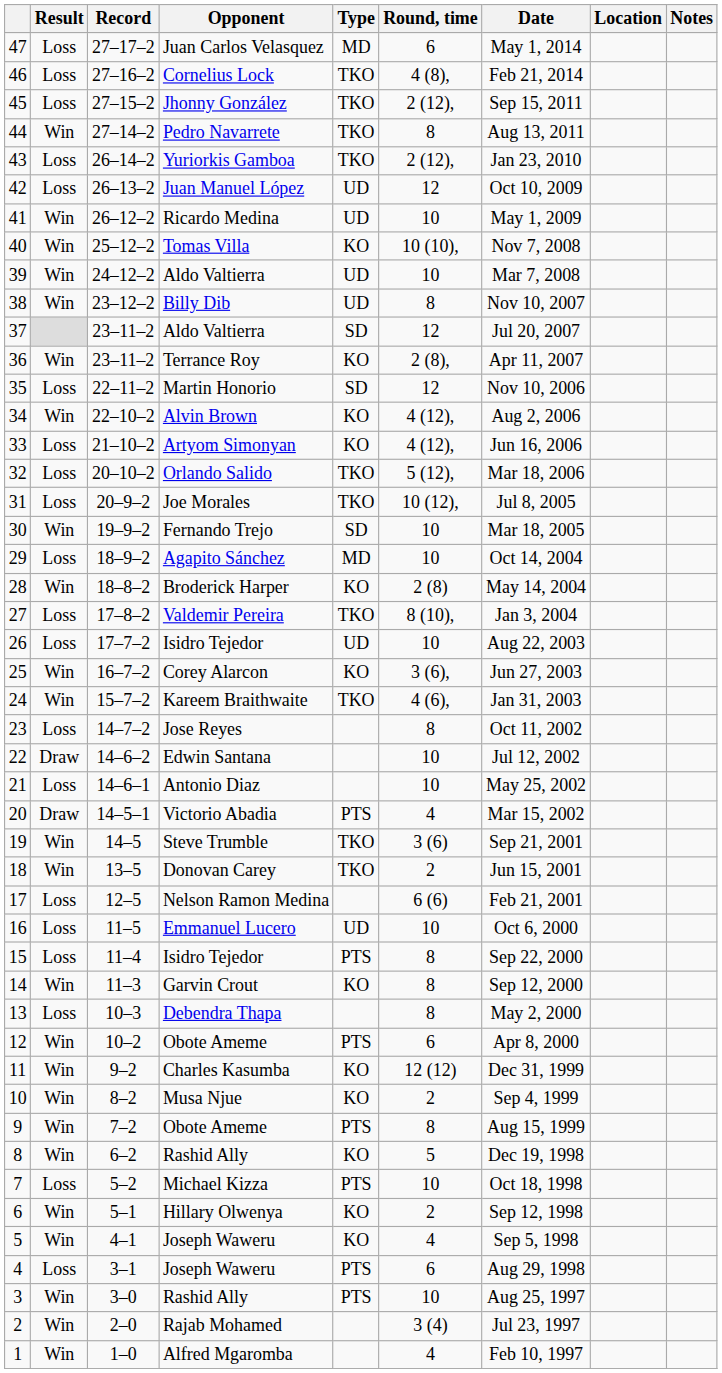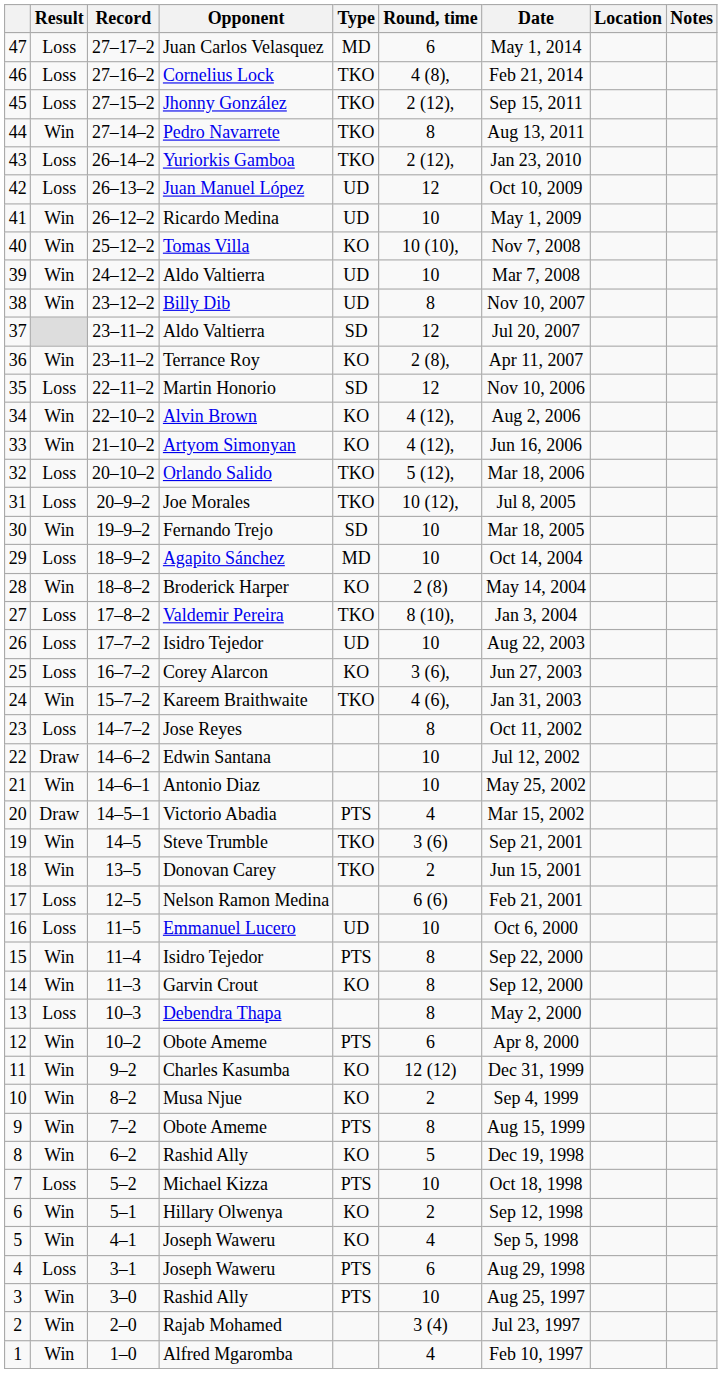 <table class="wikitable" style="text-align:center">
 <tr>
 <th></th>
 <th>Result</th>
 <th>Record</th>
 <th>Opponent</th>
 <th>Type</th>
 <th>Round, time</th>
 <th>Date</th>
 <th>Location</th>
 <th>Notes</th>
 </tr>
 <tr>
 <td>47</td>
 <td>Loss</td>
 <td>27–17–2 </td>
 <td style="text-align:left;"> Juan Carlos Velasquez</td>
 <td>MD</td>
 <td>6</td>
 <td>May 1, 2014</td>
 <td style="text-align:left;"> </td>
 <td></td>
 </tr>
 <tr>
 <td>46</td>
 <td>Loss</td>
 <td>27–16–2 </td>
 <td style="text-align:left;"> <a href='#'>Cornelius Lock</a></td>
 <td>TKO</td>
 <td>4 (8), </td>
 <td>Feb 21, 2014</td>
 <td style="text-align:left;"> </td>
 <td></td>
 </tr>
 <tr>
 <td>45</td>
 <td>Loss</td>
 <td>27–15–2 </td>
 <td style="text-align:left;"> <a href='#'>Jhonny González</a></td>
 <td>TKO</td>
 <td>2 (12), </td>
 <td>Sep 15, 2011</td>
 <td style="text-align:left;"> </td>
 <td style="text-align:left;"></td>
 </tr>
 <tr>
 <td>44</td>
 <td>Win</td>
 <td>27–14–2 </td>
 <td style="text-align:left;"> <a href='#'>Pedro Navarrete</a></td>
 <td>TKO</td>
 <td>8</td>
 <td>Aug 13, 2011</td>
 <td style="text-align:left;"> </td>
 <td></td>
 </tr>
 <tr>
 <td>43</td>
 <td>Loss</td>
 <td>26–14–2 </td>
 <td style="text-align:left;"> <a href='#'>Yuriorkis Gamboa</a></td>
 <td>TKO</td>
 <td>2 (12), </td>
 <td>Jan 23, 2010</td>
 <td style="text-align:left;"> </td>
 <td style="text-align:left;"></td>
 </tr>
 <tr>
 <td>42</td>
 <td>Loss</td>
 <td>26–13–2 </td>
 <td style="text-align:left;"> <a href='#'>Juan Manuel López</a></td>
 <td>UD</td>
 <td>12</td>
 <td>Oct 10, 2009</td>
 <td style="text-align:left;"> </td>
 <td style="text-align:left;"></td>
 </tr>
 <tr>
 <td>41</td>
 <td>Win</td>
 <td>26–12–2 </td>
 <td style="text-align:left;"> Ricardo Medina</td>
 <td>UD</td>
 <td>10</td>
 <td>May 1, 2009</td>
 <td style="text-align:left;"> </td>
 <td></td>
 </tr>
 <tr>
 <td>40</td>
 <td>Win</td>
 <td>25–12–2 </td>
 <td style="text-align:left;"> <a href='#'>Tomas Villa</a></td>
 <td>KO</td>
 <td>10 (10), </td>
 <td>Nov 7, 2008</td>
 <td style="text-align:left;"> </td>
 <td></td>
 </tr>
 <tr>
 <td>39</td>
 <td>Win</td>
 <td>24–12–2 </td>
 <td style="text-align:left;"> Aldo Valtierra</td>
 <td>UD</td>
 <td>10</td>
 <td>Mar 7, 2008</td>
 <td style="text-align:left;"> </td>
 <td></td>
 </tr>
 <tr>
 <td>38</td>
 <td>Win</td>
 <td>23–12–2 </td>
 <td style="text-align:left;"> <a href='#'>Billy Dib</a></td>
 <td>UD</td>
 <td>8</td>
 <td>Nov 10, 2007</td>
 <td style="text-align:left;"> </td>
 <td></td>
 </tr>
 <tr>
 <td>37</td>
 <td style="background: #DDD"></td>
 <td>23–11–2 </td>
 <td style="text-align:left;"> Aldo Valtierra</td>
 <td>SD</td>
 <td>12</td>
 <td>Jul 20, 2007</td>
 <td style="text-align:left;"> </td>
 <td style="text-align:left;"></td>
 </tr>
 <tr>
 <td>36</td>
 <td>Win</td>
 <td>23–11–2</td>
 <td style="text-align:left;"> Terrance Roy</td>
 <td>KO</td>
 <td>2 (8), </td>
 <td>Apr 11, 2007</td>
 <td style="text-align:left;"> </td>
 <td></td>
 </tr>
 <tr>
 <td>35</td>
 <td>Loss</td>
 <td>22–11–2</td>
 <td style="text-align:left;"> Martin Honorio</td>
 <td>SD</td>
 <td>12</td>
 <td>Nov 10, 2006</td>
 <td style="text-align:left;"> </td>
 <td style="text-align:left;"></td>
 </tr>
 <tr>
 <td>34</td>
 <td>Win</td>
 <td>22–10–2</td>
 <td style="text-align:left;"> <a href='#'>Alvin Brown</a></td>
 <td>KO</td>
 <td>4 (12), </td>
 <td>Aug 2, 2006</td>
 <td style="text-align:left;"> </td>
 <td style="text-align:left;"></td>
 </tr>
 <tr>
 <td>33</td>
-<td>Loss</td>
+<td>Win</td>
 <td>21–10–2</td>
 <td style="text-align:left;"> <a href='#'>Artyom Simonyan</a></td>
 <td>KO</td>
 <td>4 (12), </td>
 <td>Jun 16, 2006</td>
 <td style="text-align:left;"> </td>
 <td style="text-align:left;"></td>
 </tr>
 <tr>
 <td>32</td>
 <td>Loss</td>
 <td>20–10–2</td>
 <td style="text-align:left;"> <a href='#'>Orlando Salido</a></td>
 <td>TKO</td>
 <td>5 (12), </td>
 <td>Mar 18, 2006</td>
 <td style="text-align:left;"> </td>
 <td></td>
 </tr>
 <tr>
 <td>31</td>
 <td>Loss</td>
 <td>20–9–2</td>
 <td style="text-align:left;"> Joe Morales</td>
 <td>TKO</td>
 <td>10 (12), </td>
 <td>Jul 8, 2005</td>
 <td style="text-align:left;"> </td>
 <td style="text-align:left;"></td>
 </tr>
 <tr>
 <td>30</td>
 <td>Win</td>
 <td>19–9–2</td>
 <td style="text-align:left;"> Fernando Trejo</td>
 <td>SD</td>
 <td>10</td>
 <td>Mar 18, 2005</td>
 <td style="text-align:left;"> </td>
 <td></td>
 </tr>
 <tr>
 <td>29</td>
 <td>Loss</td>
 <td>18–9–2</td>
 <td style="text-align:left;"> <a href='#'>Agapito Sánchez</a></td>
 <td>MD</td>
 <td>10</td>
 <td>Oct 14, 2004</td>
 <td style="text-align:left;"> </td>
 <td></td>
 </tr>
 <tr>
 <td>28</td>
 <td>Win</td>
 <td>18–8–2</td>
 <td style="text-align:left;"> Broderick Harper</td>
 <td>KO</td>
 <td>2 (8)</td>
 <td>May 14, 2004</td>
 <td style="text-align:left;"> </td>
 <td></td>
 </tr>
 <tr>
 <td>27</td>
 <td>Loss</td>
 <td>17–8–2</td>
 <td style="text-align:left;"> <a href='#'>Valdemir Pereira</a></td>
 <td>TKO</td>
 <td>8 (10), </td>
 <td>Jan 3, 2004</td>
 <td style="text-align:left;"> </td>
 <td></td>
 </tr>
 <tr>
 <td>26</td>
 <td>Loss</td>
 <td>17–7–2</td>
 <td style="text-align:left;"> Isidro Tejedor</td>
 <td>UD</td>
 <td>10</td>
 <td>Aug 22, 2003</td>
 <td style="text-align:left;"> </td>
 <td></td>
 </tr>
 <tr>
 <td>25</td>
-<td>Win</td>
+<td>Loss</td>
 <td>16–7–2</td>
 <td style="text-align:left;"> Corey Alarcon</td>
 <td>KO</td>
 <td>3 (6), </td>
 <td>Jun 27, 2003</td>
 <td style="text-align:left;"> </td>
 <td></td>
 </tr>
 <tr>
 <td>24</td>
 <td>Win</td>
 <td>15–7–2</td>
 <td style="text-align:left;"> Kareem Braithwaite</td>
 <td>TKO</td>
 <td>4 (6), </td>
 <td>Jan 31, 2003</td>
 <td style="text-align:left;"> </td>
 <td></td>
 </tr>
 <tr>
 <td>23</td>
 <td>Loss</td>
 <td>14–7–2</td>
 <td style="text-align:left;"> Jose Reyes</td>
 <td></td>
 <td>8</td>
 <td>Oct 11, 2002</td>
 <td style="text-align:left;"> </td>
 <td></td>
 </tr>
 <tr>
 <td>22</td>
 <td>Draw</td>
 <td>14–6–2</td>
 <td style="text-align:left;"> Edwin Santana</td>
 <td></td>
 <td>10</td>
 <td>Jul 12, 2002</td>
 <td style="text-align:left;"> </td>
 <td></td>
 </tr>
 <tr>
 <td>21</td>
-<td>Loss</td>
+<td>Win</td>
 <td>14–6–1</td>
 <td style="text-align:left;"> Antonio Diaz</td>
 <td></td>
 <td>10</td>
 <td>May 25, 2002</td>
 <td style="text-align:left;"> </td>
 <td></td>
 </tr>
 <tr>
 <td>20</td>
 <td>Draw</td>
 <td>14–5–1</td>
 <td style="text-align:left;"> Victorio Abadia</td>
 <td>PTS</td>
 <td>4</td>
 <td>Mar 15, 2002</td>
 <td style="text-align:left;"> </td>
 <td></td>
 </tr>
 <tr>
 <td>19</td>
 <td>Win</td>
 <td>14–5</td>
 <td style="text-align:left;"> Steve Trumble</td>
 <td>TKO</td>
 <td>3 (6)</td>
 <td>Sep 21, 2001</td>
 <td style="text-align:left;"> </td>
 <td></td>
 </tr>
 <tr>
 <td>18</td>
 <td>Win</td>
 <td>13–5</td>
 <td style="text-align:left;"> Donovan Carey</td>
 <td>TKO</td>
 <td>2</td>
 <td>Jun 15, 2001</td>
 <td style="text-align:left;"> </td>
 <td></td>
 </tr>
 <tr>
 <td>17</td>
 <td>Loss</td>
 <td>12–5</td>
 <td style="text-align:left;"> Nelson Ramon Medina</td>
 <td></td>
 <td>6 (6)</td>
 <td>Feb 21, 2001</td>
 <td style="text-align:left;"> </td>
 <td></td>
 </tr>
 <tr>
 <td>16</td>
 <td>Loss</td>
 <td>11–5</td>
 <td style="text-align:left;"> <a href='#'>Emmanuel Lucero</a></td>
 <td>UD</td>
 <td>10</td>
 <td>Oct 6, 2000</td>
 <td style="text-align:left;"> </td>
 <td></td>
 </tr>
 <tr>
 <td>15</td>
-<td>Loss</td>
+<td>Win</td>
 <td>11–4</td>
 <td style="text-align:left;"> Isidro Tejedor</td>
 <td>PTS</td>
 <td>8</td>
 <td>Sep 22, 2000</td>
 <td style="text-align:left;"> </td>
 <td></td>
 </tr>
 <tr>
 <td>14</td>
 <td>Win</td>
 <td>11–3</td>
 <td style="text-align:left;"> Garvin Crout</td>
 <td>KO</td>
 <td>8</td>
 <td>Sep 12, 2000</td>
 <td style="text-align:left;"> </td>
 <td></td>
 </tr>
 <tr>
 <td>13</td>
 <td>Loss</td>
 <td>10–3</td>
 <td style="text-align:left;"> <a href='#'>Debendra Thapa</a></td>
 <td></td>
 <td>8</td>
 <td>May 2, 2000</td>
 <td style="text-align:left;"> </td>
 <td></td>
 </tr>
 <tr>
 <td>12</td>
 <td>Win</td>
 <td>10–2</td>
 <td style="text-align:left;"> Obote Ameme</td>
 <td>PTS</td>
 <td>6</td>
 <td>Apr 8, 2000</td>
 <td style="text-align:left;"> </td>
 <td></td>
 </tr>
 <tr>
 <td>11</td>
 <td>Win</td>
 <td>9–2</td>
 <td style="text-align:left;"> Charles Kasumba</td>
 <td>KO</td>
 <td>12 (12)</td>
 <td>Dec 31, 1999</td>
 <td style="text-align:left;"> </td>
 <td style="text-align:left;"></td>
 </tr>
 <tr>
 <td>10</td>
 <td>Win</td>
 <td>8–2</td>
 <td style="text-align:left;"> Musa Njue</td>
 <td>KO</td>
 <td>2</td>
 <td>Sep 4, 1999</td>
 <td style="text-align:left;"> </td>
 <td></td>
 </tr>
 <tr>
 <td>9</td>
 <td>Win</td>
 <td>7–2</td>
 <td style="text-align:left;"> Obote Ameme</td>
 <td>PTS</td>
 <td>8</td>
 <td>Aug 15, 1999</td>
 <td style="text-align:left;"> </td>
 <td></td>
 </tr>
 <tr>
 <td>8</td>
 <td>Win</td>
 <td>6–2</td>
 <td style="text-align:left;"> Rashid Ally</td>
 <td>KO</td>
 <td>5</td>
 <td>Dec 19, 1998</td>
 <td style="text-align:left;"> </td>
 <td></td>
 </tr>
 <tr>
 <td>7</td>
 <td>Loss</td>
 <td>5–2</td>
 <td style="text-align:left;"> Michael Kizza</td>
 <td>PTS</td>
 <td>10</td>
 <td>Oct 18, 1998</td>
 <td style="text-align:left;"> </td>
 <td style="text-align:left;"></td>
 </tr>
 <tr>
 <td>6</td>
 <td>Win</td>
 <td>5–1</td>
 <td style="text-align:left;"> Hillary Olwenya</td>
 <td>KO</td>
 <td>2</td>
 <td>Sep 12, 1998</td>
 <td style="text-align:left;"> </td>
 <td></td>
 </tr>
 <tr>
 <td>5</td>
 <td>Win</td>
 <td>4–1</td>
 <td style="text-align:left;"> Joseph Waweru</td>
 <td>KO</td>
 <td>4</td>
 <td>Sep 5, 1998</td>
 <td style="text-align:left;"> </td>
 <td></td>
 </tr>
 <tr>
 <td>4</td>
 <td>Loss</td>
 <td>3–1</td>
 <td style="text-align:left;"> Joseph Waweru</td>
 <td>PTS</td>
 <td>6</td>
 <td>Aug 29, 1998</td>
 <td style="text-align:left;"> </td>
 <td></td>
 </tr>
 <tr>
 <td>3</td>
 <td>Win</td>
 <td>3–0</td>
 <td style="text-align:left;"> Rashid Ally</td>
 <td>PTS</td>
 <td>10</td>
 <td>Aug 25, 1997</td>
 <td style="text-align:left;"> </td>
 <td></td>
 </tr>
 <tr>
 <td>2</td>
 <td>Win</td>
 <td>2–0</td>
 <td style="text-align:left;"> Rajab Mohamed</td>
 <td></td>
 <td>3 (4)</td>
 <td>Jul 23, 1997</td>
 <td style="text-align:left;"> </td>
 <td></td>
 </tr>
 <tr>
 <td>1</td>
 <td>Win</td>
 <td>1–0</td>
 <td style="text-align:left;">Alfred Mgaromba</td>
 <td></td>
 <td>4</td>
 <td>Feb 10, 1997</td>
 <td style="text-align:left;"> </td>
 <td></td>
 </tr>
 <tr>
 </tr>
 </table>
